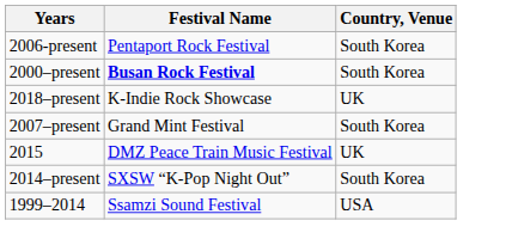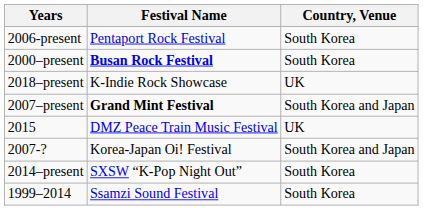 <table class="wikitable sortable mw-collapsible">
 <tr>
 <th>Years</th>
 <th>Festival Name</th>
 <th>Country, Venue</th>
 </tr>
 <tr>
 <td>2006-present</td>
 <td><a href='#'>Pentaport Rock Festival</a></td>
 <td>South Korea</td>
 </tr>
 <tr>
 <td>2000–present</td>
 <td><strong><a href='#'>Busan Rock Festival</a></strong></td>
 <td>South Korea</td>
 </tr>
 <tr>
 <td>2018–present</td>
 <td>K-Indie Rock Showcase</td>
 <td>UK</td>
 </tr>
 <tr>
 <td>2007–present</td>
-<td>Grand Mint Festival</td>
-<td>South Korea</td>
+<td><strong>Grand Mint Festival</strong></td>
+<td>South Korea and Japan</td>
 </tr>
 <tr>
 <td>2015</td>
 <td><a href='#'>DMZ Peace Train Music Festival</a></td>
 <td>UK</td>
+</tr>
+<tr>
+<td>2007-?</td>
+<td>Korea-Japan Oi! Festival</td>
+<td>South Korea and Japan</td>
 </tr>
 <tr>
 <td>2014–present</td>
 <td><a href='#'>SXSW</a> “K-Pop Night Out”</td>
 <td>South Korea</td>
 </tr>
 <tr>
 <td>1999–2014</td>
 <td><a href='#'>Ssamzi Sound Festival</a></td>
-<td>USA</td>
+<td>South Korea</td>
 </tr>
 </table>
